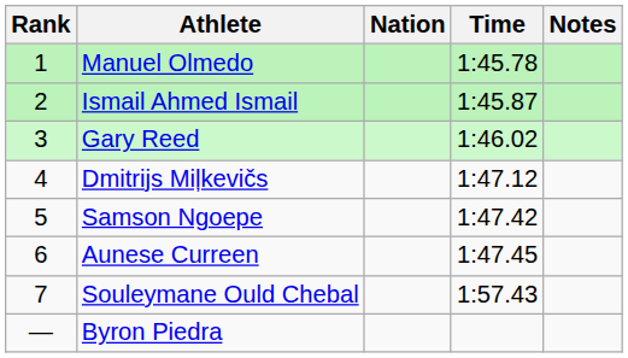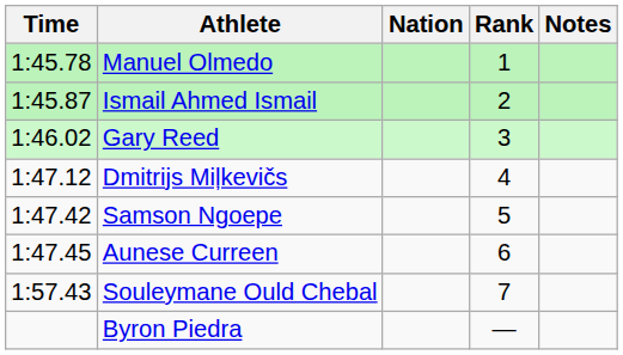 <table class="wikitable sortable" style="text-align:center">
 <tr>
-<th>Rank</th>
+<th>Time</th>
 <th>Athlete</th>
 <th>Nation</th>
-<th>Time</th>
+<th>Rank</th>
 <th>Notes</th>
 </tr>
 <tr bgcolor=bbf3bb>
-<td>1</td>
+<td>1:45.78</td>
 <td align="left"><a href='#'>Manuel Olmedo</a></td>
 <td align="left"></td>
-<td>1:45.78</td>
+<td>1</td>
 <td></td>
 </tr>
 <tr bgcolor=bbf3bb>
-<td>2</td>
+<td>1:45.87</td>
 <td align="left"><a href='#'>Ismail Ahmed Ismail</a></td>
 <td align="left"></td>
-<td>1:45.87</td>
+<td>2</td>
 <td></td>
 </tr>
 <tr bgcolor=ccf9cc>
-<td>3</td>
+<td>1:46.02</td>
 <td align="left"><a href='#'>Gary Reed</a></td>
 <td align="left"></td>
-<td>1:46.02</td>
+<td>3</td>
 <td></td>
 </tr>
 <tr>
-<td>4</td>
+<td>1:47.12</td>
 <td align="left"><a href='#'>Dmitrijs Miļkevičs</a></td>
 <td align="left"></td>
-<td>1:47.12</td>
+<td>4</td>
 <td></td>
 </tr>
 <tr>
-<td>5</td>
+<td>1:47.42</td>
 <td align="left"><a href='#'>Samson Ngoepe</a></td>
 <td align="left"></td>
-<td>1:47.42</td>
+<td>5</td>
 <td></td>
 </tr>
 <tr>
-<td>6</td>
+<td>1:47.45</td>
 <td align="left"><a href='#'>Aunese Curreen</a></td>
 <td align="left"></td>
-<td>1:47.45</td>
+<td>6</td>
 <td></td>
 </tr>
 <tr>
-<td>7</td>
+<td>1:57.43</td>
 <td align="left"><a href='#'>Souleymane Ould Chebal</a></td>
 <td align="left"></td>
-<td>1:57.43</td>
+<td>7</td>
 <td></td>
 </tr>
 <tr>
-<td data-sort-value=8>—</td>
+<td data-sort-value=9:99.99></td>
 <td align="left"><a href='#'>Byron Piedra</a></td>
 <td align="left"></td>
-<td data-sort-value=9:99.99></td>
+<td data-sort-value=8>—</td>
 <td></td>
 </tr>
 </table>
